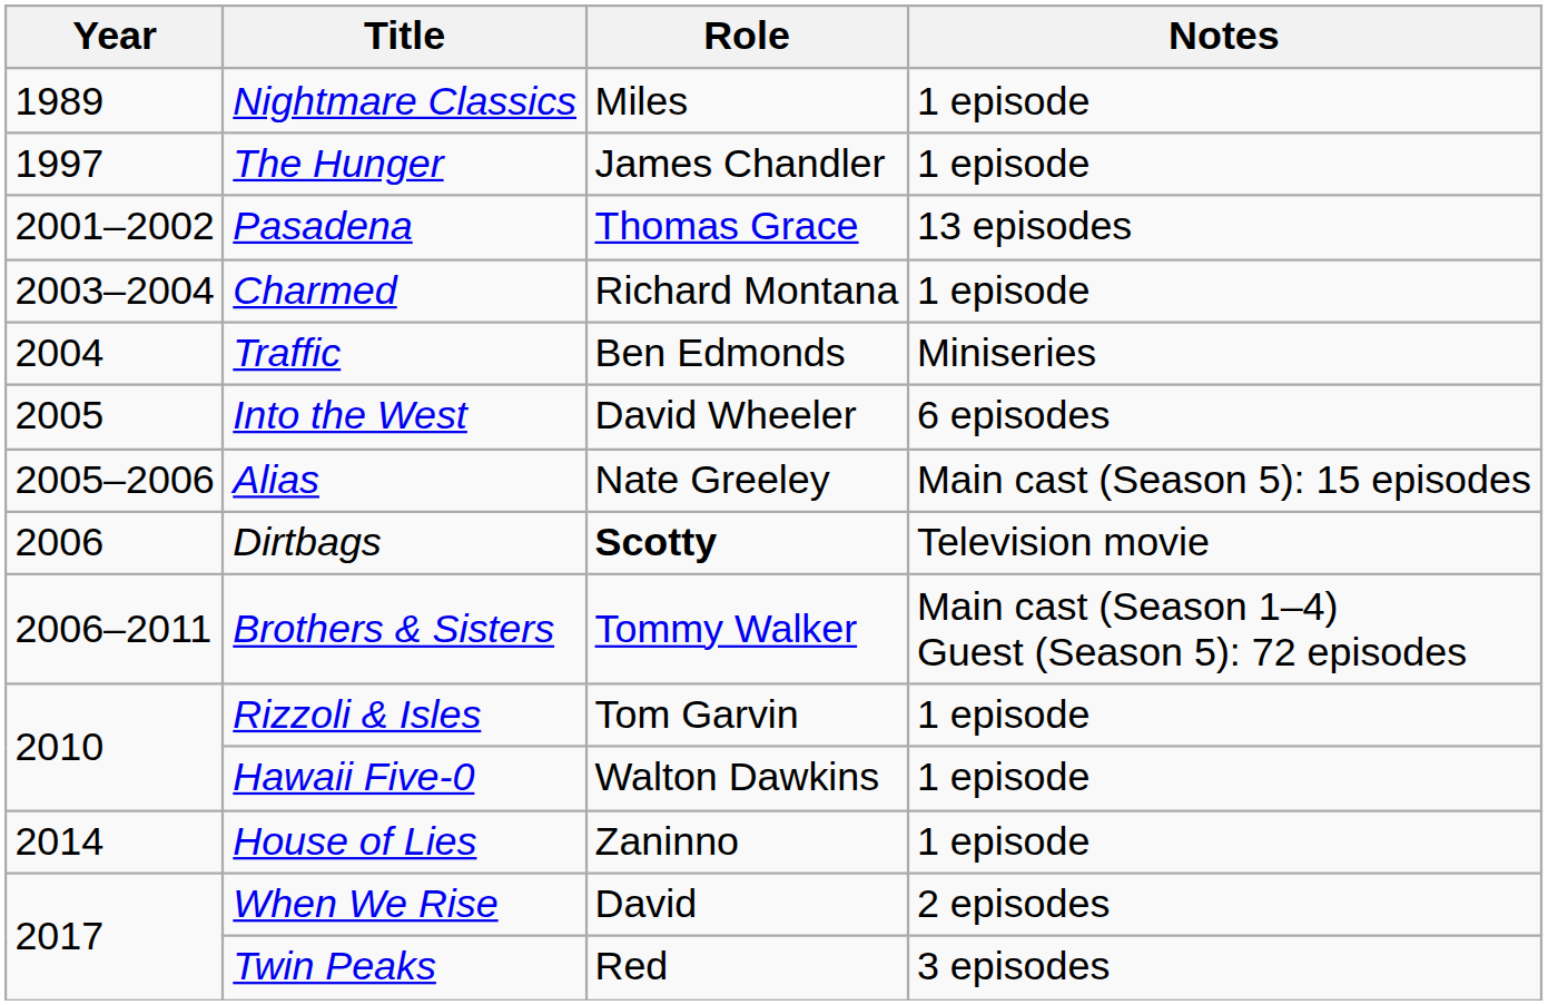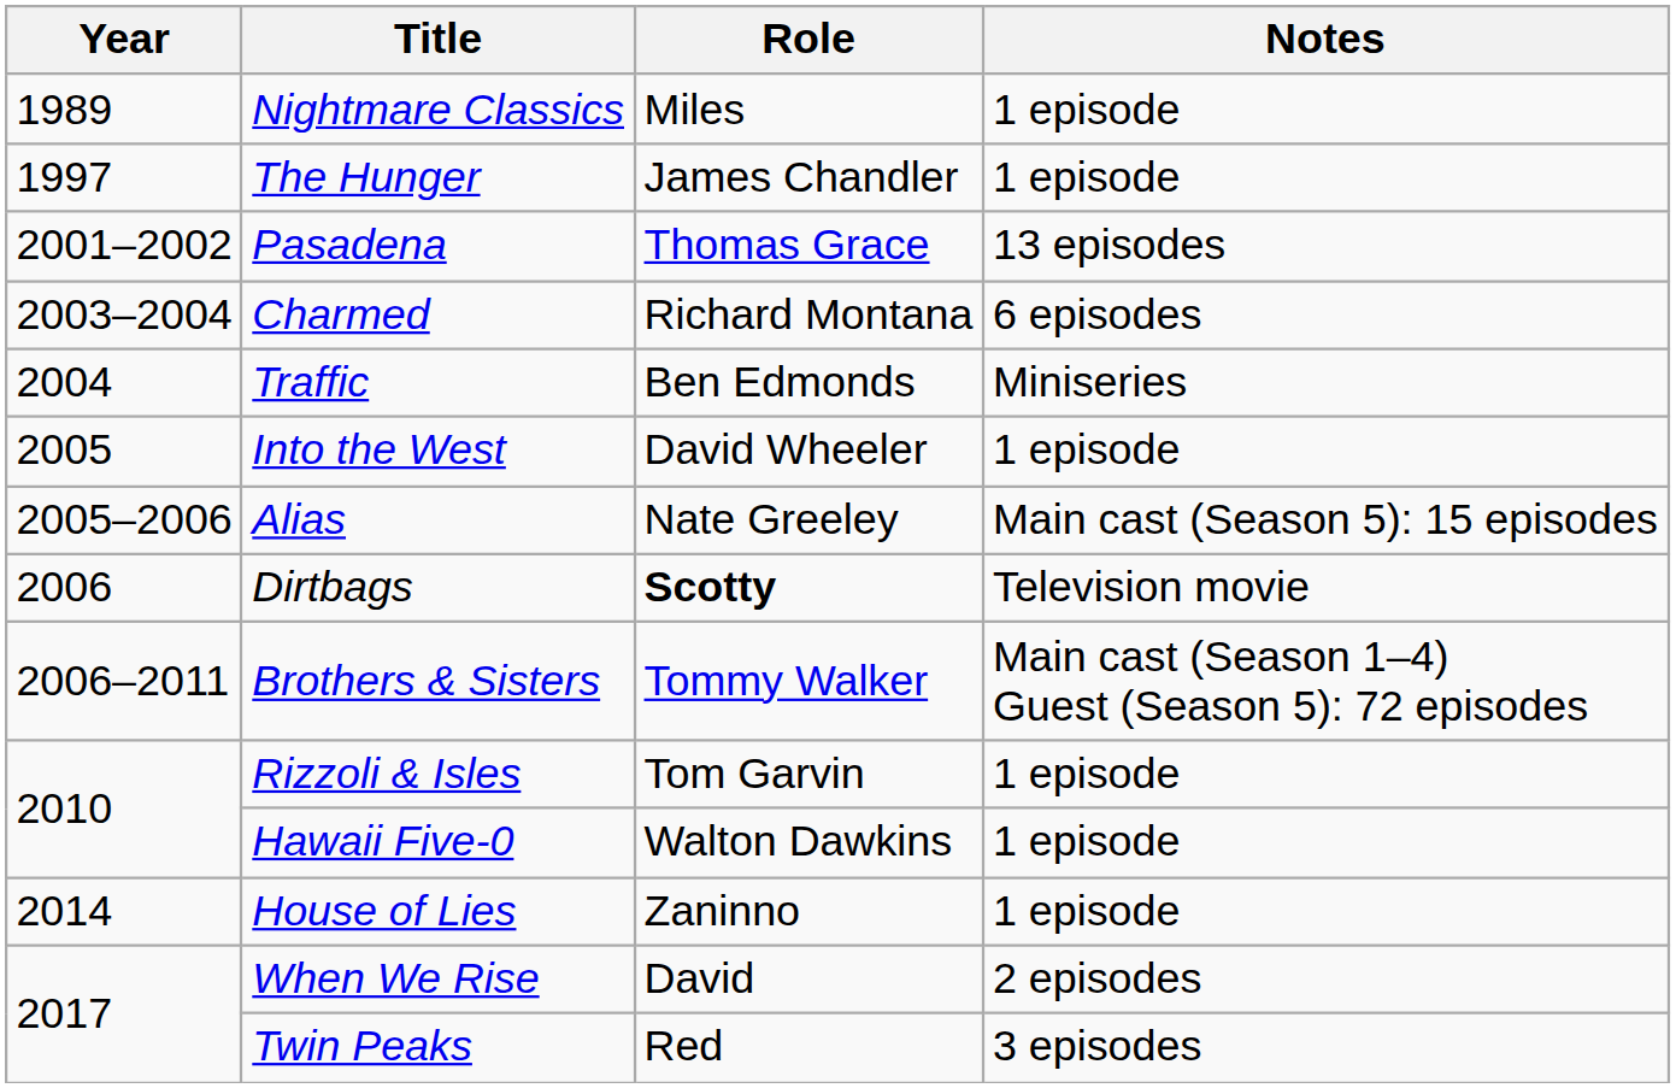 <table class="wikitable">
 <tr>
 <th>Year</th>
 <th>Title</th>
 <th>Role</th>
 <th>Notes</th>
 </tr>
 <tr>
 <td>1989</td>
 <td><em><a href='#'>Nightmare Classics</a></em></td>
 <td>Miles</td>
 <td>1 episode</td>
 </tr>
 <tr>
 <td>1997</td>
 <td><em><a href='#'>The Hunger</a></em></td>
 <td>James Chandler</td>
 <td>1 episode</td>
 </tr>
 <tr>
 <td>2001–2002</td>
 <td><em><a href='#'>Pasadena</a></em></td>
 <td><a href='#'>Thomas Grace</a></td>
 <td>13 episodes</td>
 </tr>
 <tr>
 <td>2003–2004</td>
 <td><em><a href='#'>Charmed</a></em></td>
 <td>Richard Montana</td>
-<td>1 episode</td>
+<td>6 episodes</td>
 </tr>
 <tr>
 <td>2004</td>
 <td><em><a href='#'>Traffic</a></em></td>
 <td>Ben Edmonds</td>
 <td>Miniseries</td>
 </tr>
 <tr>
 <td>2005</td>
 <td><em><a href='#'>Into the West</a></em></td>
 <td>David Wheeler</td>
-<td>6 episodes</td>
+<td>1 episode</td>
 </tr>
 <tr>
 <td>2005–2006</td>
 <td><em><a href='#'>Alias</a></em></td>
 <td>Nate Greeley</td>
 <td>Main cast (Season 5): 15 episodes</td>
 </tr>
 <tr>
 <td>2006</td>
 <td><em>Dirtbags</em></td>
 <td><strong>Scotty</strong></td>
 <td>Television movie</td>
 </tr>
 <tr>
 <td>2006–2011</td>
 <td><em><a href='#'>Brothers & Sisters</a></em></td>
 <td><a href='#'>Tommy Walker</a></td>
 <td>Main cast (Season 1–4)<br>Guest (Season 5): 72 episodes</td>
 </tr>
 <tr>
 <td rowspan=2>2010</td>
 <td><em><a href='#'>Rizzoli & Isles</a></em></td>
 <td>Tom Garvin</td>
 <td>1 episode</td>
 </tr>
 <tr>
 <td><em><a href='#'>Hawaii Five-0</a></em></td>
 <td>Walton Dawkins</td>
 <td>1 episode</td>
 </tr>
 <tr>
 <td>2014</td>
 <td><em><a href='#'>House of Lies</a></em></td>
 <td>Zaninno</td>
 <td>1 episode</td>
 </tr>
 <tr>
 <td rowspan=2>2017</td>
 <td><em><a href='#'>When We Rise</a></em></td>
 <td>David</td>
 <td>2 episodes</td>
 </tr>
 <tr>
 <td><em><a href='#'>Twin Peaks</a></em></td>
 <td>Red</td>
 <td>3 episodes</td>
 </tr>
 </table>
